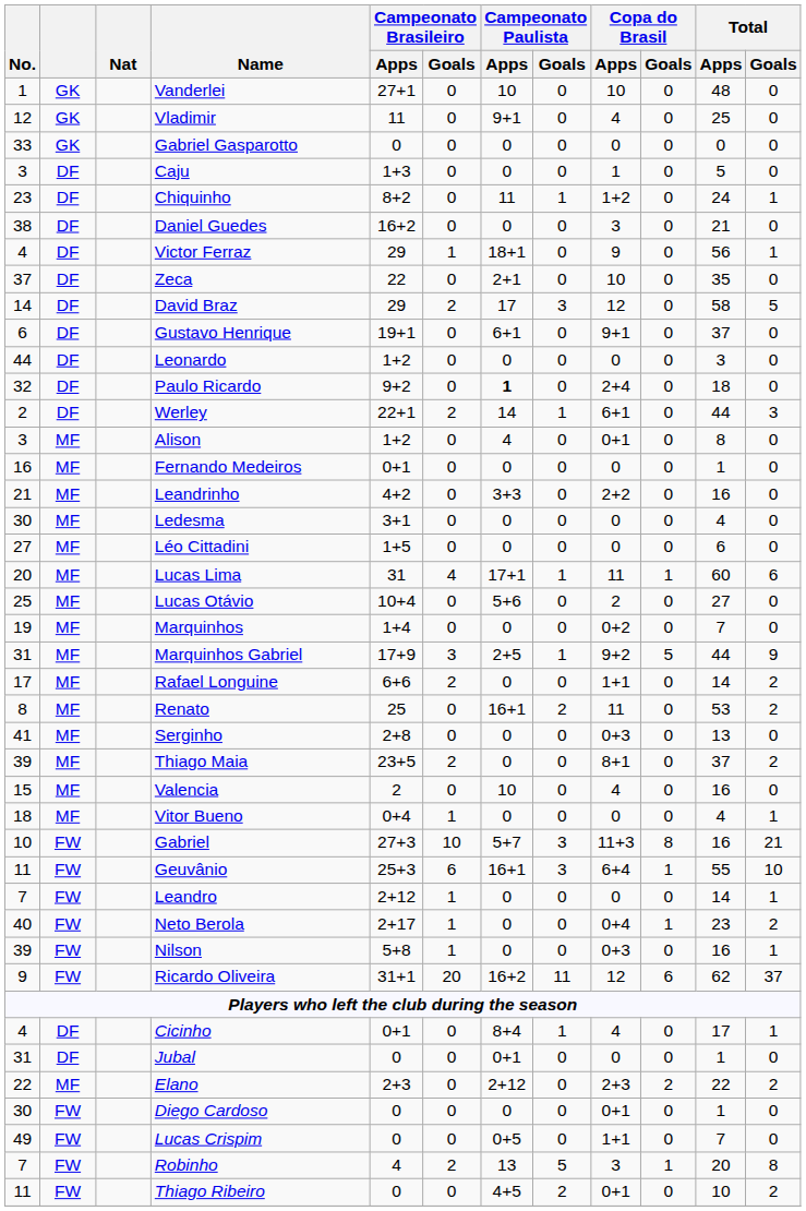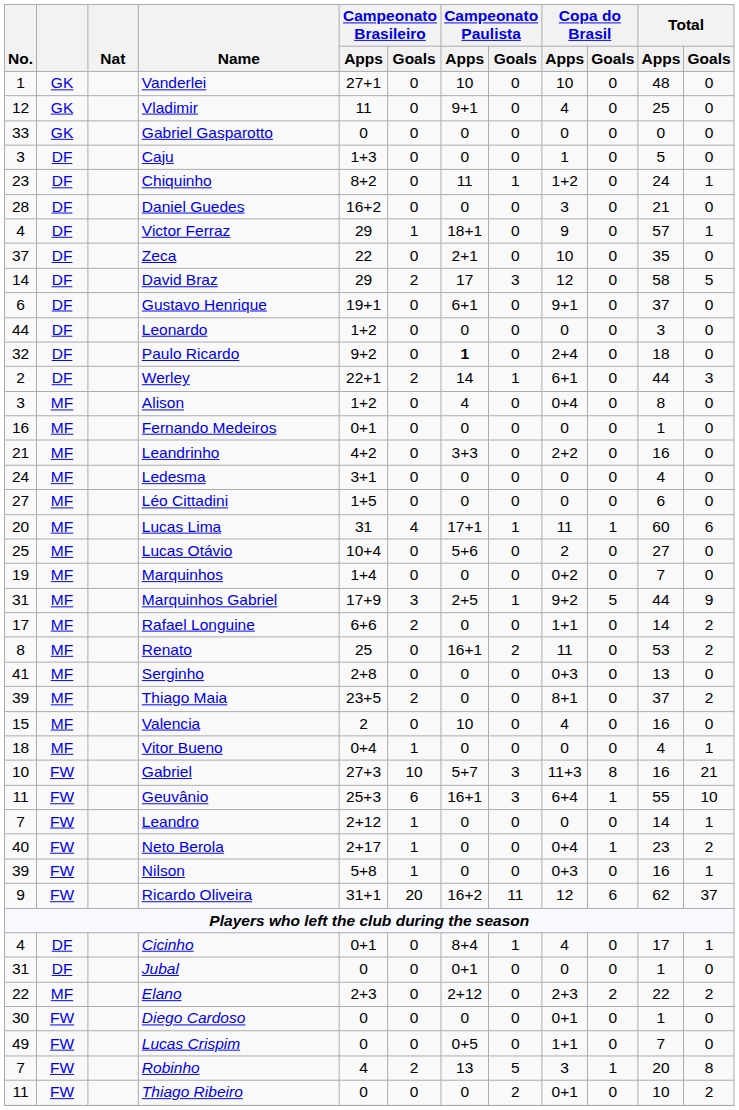 <table class="wikitable sortable" style="text-align:center">
 <tr>
 <th rowspan="2" width="20" valign="bottom">No.</th>
 <th rowspan="2" width="45" valign="bottom"></th>
 <th rowspan="2" width="45" valign="bottom">Nat</th>
 <th rowspan="2" width="200" valign="bottom">Name</th>
 <th colspan="2" width="85"><a href='#'>Campeonato Brasileiro</a></th>
 <th colspan="2" width="85"><a href='#'>Campeonato Paulista</a></th>
 <th colspan="2" width="85"><a href='#'>Copa do Brasil</a></th>
 <th colspan="2" width="85">Total</th>
 </tr>
 <tr>
 <th>Apps</th>
 <th>Goals</th>
 <th>Apps</th>
 <th>Goals</th>
 <th>Apps</th>
 <th>Goals</th>
 <th>Apps</th>
 <th>Goals</th>
 </tr>
 <tr>
 <td>1</td>
 <td><a href='#'>GK</a></td>
 <td></td>
 <td align=left><a href='#'>Vanderlei</a></td>
 <td>27+1</td>
 <td>0</td>
 <td>10</td>
 <td>0</td>
 <td>10</td>
 <td>0</td>
 <td>48</td>
 <td>0</td>
 </tr>
 <tr>
 <td>12</td>
 <td><a href='#'>GK</a></td>
 <td></td>
 <td align=left><a href='#'>Vladimir</a></td>
 <td>11</td>
 <td>0</td>
 <td>9+1</td>
 <td>0</td>
 <td>4</td>
 <td>0</td>
 <td>25</td>
 <td>0</td>
 </tr>
 <tr>
 <td>33</td>
 <td><a href='#'>GK</a></td>
 <td></td>
 <td align=left><a href='#'>Gabriel Gasparotto</a></td>
 <td>0</td>
 <td>0</td>
 <td>0</td>
 <td>0</td>
 <td>0</td>
 <td>0</td>
 <td>0</td>
 <td>0</td>
 </tr>
 <tr>
 <td>3</td>
 <td><a href='#'>DF</a></td>
 <td></td>
 <td align=left><a href='#'>Caju</a></td>
 <td>1+3</td>
 <td>0</td>
 <td>0</td>
 <td>0</td>
 <td>1</td>
 <td>0</td>
 <td>5</td>
 <td>0</td>
 </tr>
 <tr>
 <td>23</td>
 <td><a href='#'>DF</a></td>
 <td></td>
 <td align=left><a href='#'>Chiquinho</a></td>
 <td>8+2</td>
 <td>0</td>
 <td>11</td>
 <td>1</td>
 <td>1+2</td>
 <td>0</td>
 <td>24</td>
 <td>1</td>
 </tr>
 <tr>
-<td>38</td>
+<td>28</td>
 <td><a href='#'>DF</a></td>
 <td></td>
 <td align=left><a href='#'>Daniel Guedes</a></td>
 <td>16+2</td>
 <td>0</td>
 <td>0</td>
 <td>0</td>
 <td>3</td>
 <td>0</td>
 <td>21</td>
 <td>0</td>
 </tr>
 <tr>
 <td>4</td>
 <td><a href='#'>DF</a></td>
 <td></td>
 <td align=left><a href='#'>Victor Ferraz</a></td>
 <td>29</td>
 <td>1</td>
 <td>18+1</td>
 <td>0</td>
 <td>9</td>
 <td>0</td>
-<td>56</td>
+<td>57</td>
 <td>1</td>
 </tr>
 <tr>
 <td>37</td>
 <td><a href='#'>DF</a></td>
 <td></td>
 <td align=left><a href='#'>Zeca</a></td>
 <td>22</td>
 <td>0</td>
 <td>2+1</td>
 <td>0</td>
 <td>10</td>
 <td>0</td>
 <td>35</td>
 <td>0</td>
 </tr>
 <tr>
 <td>14</td>
 <td><a href='#'>DF</a></td>
 <td></td>
 <td align=left><a href='#'>David Braz</a></td>
 <td>29</td>
 <td>2</td>
 <td>17</td>
 <td>3</td>
 <td>12</td>
 <td>0</td>
 <td>58</td>
 <td>5</td>
 </tr>
 <tr>
 <td>6</td>
 <td><a href='#'>DF</a></td>
 <td></td>
 <td align=left><a href='#'>Gustavo Henrique</a></td>
 <td>19+1</td>
 <td>0</td>
 <td>6+1</td>
 <td>0</td>
 <td>9+1</td>
 <td>0</td>
 <td>37</td>
 <td>0</td>
 </tr>
 <tr>
 <td>44</td>
 <td><a href='#'>DF</a></td>
 <td></td>
 <td align=left><a href='#'>Leonardo</a></td>
 <td>1+2</td>
 <td>0</td>
 <td>0</td>
 <td>0</td>
 <td>0</td>
 <td>0</td>
 <td>3</td>
 <td>0</td>
 </tr>
 <tr>
 <td>32</td>
 <td><a href='#'>DF</a></td>
 <td></td>
 <td align=left><a href='#'>Paulo Ricardo</a></td>
 <td>9+2</td>
 <td>0</td>
 <td><strong>1</strong></td>
 <td>0</td>
 <td>2+4</td>
 <td>0</td>
 <td>18</td>
 <td>0</td>
 </tr>
 <tr>
 <td>2</td>
 <td><a href='#'>DF</a></td>
 <td></td>
 <td align=left><a href='#'>Werley</a></td>
 <td>22+1</td>
 <td>2</td>
 <td>14</td>
 <td>1</td>
 <td>6+1</td>
 <td>0</td>
 <td>44</td>
 <td>3</td>
 </tr>
 <tr>
 <td>3</td>
 <td><a href='#'>MF</a></td>
 <td></td>
 <td align=left><a href='#'>Alison</a></td>
 <td>1+2</td>
 <td>0</td>
 <td>4</td>
 <td>0</td>
-<td>0+1</td>
+<td>0+4</td>
 <td>0</td>
 <td>8</td>
 <td>0</td>
 </tr>
 <tr>
 <td>16</td>
 <td><a href='#'>MF</a></td>
 <td></td>
 <td align=left><a href='#'>Fernando Medeiros</a></td>
 <td>0+1</td>
 <td>0</td>
 <td>0</td>
 <td>0</td>
 <td>0</td>
 <td>0</td>
 <td>1</td>
 <td>0</td>
 </tr>
 <tr>
 <td>21</td>
 <td><a href='#'>MF</a></td>
 <td></td>
 <td align=left><a href='#'>Leandrinho</a></td>
 <td>4+2</td>
 <td>0</td>
 <td>3+3</td>
 <td>0</td>
 <td>2+2</td>
 <td>0</td>
 <td>16</td>
 <td>0</td>
 </tr>
 <tr>
-<td>30</td>
+<td>24</td>
 <td><a href='#'>MF</a></td>
 <td></td>
 <td align=left><a href='#'>Ledesma</a></td>
 <td>3+1</td>
 <td>0</td>
 <td>0</td>
 <td>0</td>
 <td>0</td>
 <td>0</td>
 <td>4</td>
 <td>0</td>
 </tr>
 <tr>
 <td>27</td>
 <td><a href='#'>MF</a></td>
 <td></td>
 <td align=left><a href='#'>Léo Cittadini</a></td>
 <td>1+5</td>
 <td>0</td>
 <td>0</td>
 <td>0</td>
 <td>0</td>
 <td>0</td>
 <td>6</td>
 <td>0</td>
 </tr>
 <tr>
 <td>20</td>
 <td><a href='#'>MF</a></td>
 <td></td>
 <td align=left><a href='#'>Lucas Lima</a></td>
 <td>31</td>
 <td>4</td>
 <td>17+1</td>
 <td>1</td>
 <td>11</td>
 <td>1</td>
 <td>60</td>
 <td>6</td>
 </tr>
 <tr>
 <td>25</td>
 <td><a href='#'>MF</a></td>
 <td></td>
 <td align=left><a href='#'>Lucas Otávio</a></td>
 <td>10+4</td>
 <td>0</td>
 <td>5+6</td>
 <td>0</td>
 <td>2</td>
 <td>0</td>
 <td>27</td>
 <td>0</td>
 </tr>
 <tr>
 <td>19</td>
 <td><a href='#'>MF</a></td>
 <td></td>
 <td align=left><a href='#'>Marquinhos</a></td>
 <td>1+4</td>
 <td>0</td>
 <td>0</td>
 <td>0</td>
 <td>0+2</td>
 <td>0</td>
 <td>7</td>
 <td>0</td>
 </tr>
 <tr>
 <td>31</td>
 <td><a href='#'>MF</a></td>
 <td></td>
 <td align=left><a href='#'>Marquinhos Gabriel</a></td>
 <td>17+9</td>
 <td>3</td>
 <td>2+5</td>
 <td>1</td>
 <td>9+2</td>
 <td>5</td>
 <td>44</td>
 <td>9</td>
 </tr>
 <tr>
 <td>17</td>
 <td><a href='#'>MF</a></td>
 <td></td>
 <td align=left><a href='#'>Rafael Longuine</a></td>
 <td>6+6</td>
 <td>2</td>
 <td>0</td>
 <td>0</td>
 <td>1+1</td>
 <td>0</td>
 <td>14</td>
 <td>2</td>
 </tr>
 <tr>
 <td>8</td>
 <td><a href='#'>MF</a></td>
 <td></td>
 <td align=left><a href='#'>Renato</a></td>
 <td>25</td>
 <td>0</td>
 <td>16+1</td>
 <td>2</td>
 <td>11</td>
 <td>0</td>
 <td>53</td>
 <td>2</td>
 </tr>
 <tr>
 <td>41</td>
 <td><a href='#'>MF</a></td>
 <td></td>
 <td align=left><a href='#'>Serginho</a></td>
 <td>2+8</td>
 <td>0</td>
 <td>0</td>
 <td>0</td>
 <td>0+3</td>
 <td>0</td>
 <td>13</td>
 <td>0</td>
 </tr>
 <tr>
 <td>39</td>
 <td><a href='#'>MF</a></td>
 <td></td>
 <td align=left><a href='#'>Thiago Maia</a></td>
 <td>23+5</td>
 <td>2</td>
 <td>0</td>
 <td>0</td>
 <td>8+1</td>
 <td>0</td>
 <td>37</td>
 <td>2</td>
 </tr>
 <tr>
 <td>15</td>
 <td><a href='#'>MF</a></td>
 <td></td>
 <td align=left><a href='#'>Valencia</a></td>
 <td>2</td>
 <td>0</td>
 <td>10</td>
 <td>0</td>
 <td>4</td>
 <td>0</td>
 <td>16</td>
 <td>0</td>
 </tr>
 <tr>
 <td>18</td>
 <td><a href='#'>MF</a></td>
 <td></td>
 <td align=left><a href='#'>Vitor Bueno</a></td>
 <td>0+4</td>
 <td>1</td>
 <td>0</td>
 <td>0</td>
 <td>0</td>
 <td>0</td>
 <td>4</td>
 <td>1</td>
 </tr>
 <tr>
 <td>10</td>
 <td><a href='#'>FW</a></td>
 <td></td>
 <td align=left><a href='#'>Gabriel</a></td>
 <td>27+3</td>
 <td>10</td>
 <td>5+7</td>
 <td>3</td>
 <td>11+3</td>
 <td>8</td>
 <td>16</td>
 <td>21</td>
 </tr>
 <tr>
 <td>11</td>
 <td><a href='#'>FW</a></td>
 <td></td>
 <td align=left><a href='#'>Geuvânio</a></td>
 <td>25+3</td>
 <td>6</td>
 <td>16+1</td>
 <td>3</td>
 <td>6+4</td>
 <td>1</td>
 <td>55</td>
 <td>10</td>
 </tr>
 <tr>
 <td>7</td>
 <td><a href='#'>FW</a></td>
 <td></td>
 <td align=left><a href='#'>Leandro</a></td>
 <td>2+12</td>
 <td>1</td>
 <td>0</td>
 <td>0</td>
 <td>0</td>
 <td>0</td>
 <td>14</td>
 <td>1</td>
 </tr>
 <tr>
 <td>40</td>
 <td><a href='#'>FW</a></td>
 <td></td>
 <td align=left><a href='#'>Neto Berola</a></td>
 <td>2+17</td>
 <td>1</td>
 <td>0</td>
 <td>0</td>
 <td>0+4</td>
 <td>1</td>
 <td>23</td>
 <td>2</td>
 </tr>
 <tr>
 <td>39</td>
 <td><a href='#'>FW</a></td>
 <td></td>
 <td align=left><a href='#'>Nilson</a></td>
 <td>5+8</td>
 <td>1</td>
 <td>0</td>
 <td>0</td>
 <td>0+3</td>
 <td>0</td>
 <td>16</td>
 <td>1</td>
 </tr>
 <tr>
 <td>9</td>
 <td><a href='#'>FW</a></td>
 <td></td>
 <td align=left><a href='#'>Ricardo Oliveira</a></td>
 <td>31+1</td>
 <td>20</td>
 <td>16+2</td>
 <td>11</td>
 <td>12</td>
 <td>6</td>
 <td>62</td>
 <td>37</td>
 </tr>
 <tr>
 <th colspan=13 style="background: #F8F8FF" align=center><em>Players who left the club during the season</em></th>
 </tr>
 <tr>
 <td>4</td>
 <td><a href='#'>DF</a></td>
 <td></td>
 <td align=left><em><a href='#'>Cicinho</a></em></td>
 <td>0+1</td>
 <td>0</td>
 <td>8+4</td>
 <td>1</td>
 <td>4</td>
 <td>0</td>
 <td>17</td>
 <td>1</td>
 </tr>
 <tr>
 <td>31</td>
 <td><a href='#'>DF</a></td>
 <td></td>
 <td align=left><em><a href='#'>Jubal</a></em></td>
 <td>0</td>
 <td>0</td>
 <td>0+1</td>
 <td>0</td>
 <td>0</td>
 <td>0</td>
 <td>1</td>
 <td>0</td>
 </tr>
 <tr>
 <td>22</td>
 <td><a href='#'>MF</a></td>
 <td></td>
 <td align=left><em><a href='#'>Elano</a></em></td>
 <td>2+3</td>
 <td>0</td>
 <td>2+12</td>
 <td>0</td>
 <td>2+3</td>
 <td>2</td>
 <td>22</td>
 <td>2</td>
 </tr>
 <tr>
 <td>30</td>
 <td><a href='#'>FW</a></td>
 <td></td>
 <td align=left><em><a href='#'>Diego Cardoso</a></em></td>
 <td>0</td>
 <td>0</td>
 <td>0</td>
 <td>0</td>
 <td>0+1</td>
 <td>0</td>
 <td>1</td>
 <td>0</td>
 </tr>
 <tr>
 <td>49</td>
 <td><a href='#'>FW</a></td>
 <td></td>
 <td align=left><em><a href='#'>Lucas Crispim</a></em></td>
 <td>0</td>
 <td>0</td>
 <td>0+5</td>
 <td>0</td>
 <td>1+1</td>
 <td>0</td>
 <td>7</td>
 <td>0</td>
 </tr>
 <tr>
 <td>7</td>
 <td><a href='#'>FW</a></td>
 <td></td>
 <td align=left><em><a href='#'>Robinho</a></em></td>
 <td>4</td>
 <td>2</td>
 <td>13</td>
 <td>5</td>
 <td>3</td>
 <td>1</td>
 <td>20</td>
 <td>8</td>
 </tr>
 <tr>
 <td>11</td>
 <td><a href='#'>FW</a></td>
 <td></td>
 <td align=left><em><a href='#'>Thiago Ribeiro</a></em></td>
 <td>0</td>
 <td>0</td>
-<td>4+5</td>
+<td>0</td>
 <td>2</td>
 <td>0+1</td>
 <td>0</td>
 <td>10</td>
 <td>2</td>
 </tr>
 <tr>
 </tr>
 </table>
